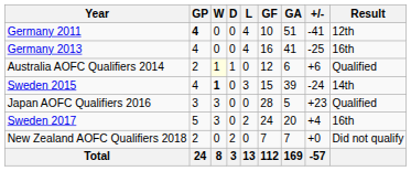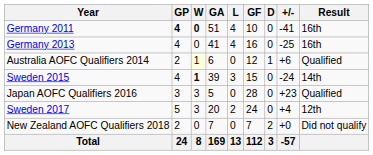 <table class="wikitable">
 <tr>
 <th>Year</th>
 <th>GP</th>
 <th>W</th>
-<th>D</th>
+<th>GA</th>
 <th>L</th>
 <th>GF</th>
-<th>GA</th>
+<th>D</th>
 <th>+/-</th>
 <th>Result</th>
 </tr>
 <tr>
 <td><a href='#'>Germany 2011</a></td>
 <td><strong>4</strong></td>
-<td>0</td>
-<td>0</td>
+<td><strong>0</strong></td>
+<td>51</td>
 <td>4</td>
 <td>10</td>
-<td>51</td>
+<td>0</td>
 <td>-41</td>
-<td>12th</td>
+<td>16th</td>
 </tr>
 <tr>
 <td><a href='#'>Germany 2013</a></td>
 <td>4</td>
 <td>0</td>
-<td>0</td>
+<td>41</td>
 <td>4</td>
 <td>16</td>
-<td>41</td>
+<td>0</td>
 <td>-25</td>
 <td>16th</td>
 </tr>
 <tr>
 <td>Australia AOFC Qualifiers 2014</td>
 <td>2</td>
 <td style="background: lightyellow;">1</td>
-<td>1</td>
+<td>6</td>
 <td>0</td>
 <td>12</td>
-<td>6</td>
+<td>1</td>
 <td>+6</td>
 <td>Qualified</td>
 </tr>
 <tr>
 <td><a href='#'>Sweden 2015</a></td>
 <td>4</td>
 <td><strong>1</strong></td>
-<td>0</td>
+<td>39</td>
 <td>3</td>
 <td>15</td>
-<td>39</td>
+<td>0</td>
 <td>-24</td>
 <td>14th</td>
 </tr>
 <tr>
 <td>Japan AOFC Qualifiers 2016</td>
 <td>3</td>
 <td>3</td>
-<td>0</td>
+<td>5</td>
 <td>0</td>
 <td>28</td>
-<td>5</td>
+<td>0</td>
 <td>+23</td>
 <td>Qualified</td>
 </tr>
 <tr>
 <td><a href='#'>Sweden 2017</a></td>
 <td>5</td>
 <td>3</td>
-<td>0</td>
+<td>20</td>
 <td>2</td>
 <td>24</td>
-<td>20</td>
+<td>0</td>
 <td>+4</td>
-<td>16th</td>
+<td>12th</td>
 </tr>
 <tr>
 <td>New Zealand AOFC Qualifiers 2018</td>
 <td>2</td>
 <td>0</td>
-<td>2</td>
+<td>7</td>
 <td>0</td>
 <td>7</td>
-<td>7</td>
+<td>2</td>
 <td>+0</td>
 <td>Did not qualify</td>
 </tr>
 <tr>
 <th>Total</th>
 <th>24</th>
 <th>8</th>
-<th>3</th>
+<th>169</th>
 <th>13</th>
 <th>112</th>
-<th>169</th>
+<th>3</th>
 <th>-57</th>
 <th></th>
 </tr>
 </table>
